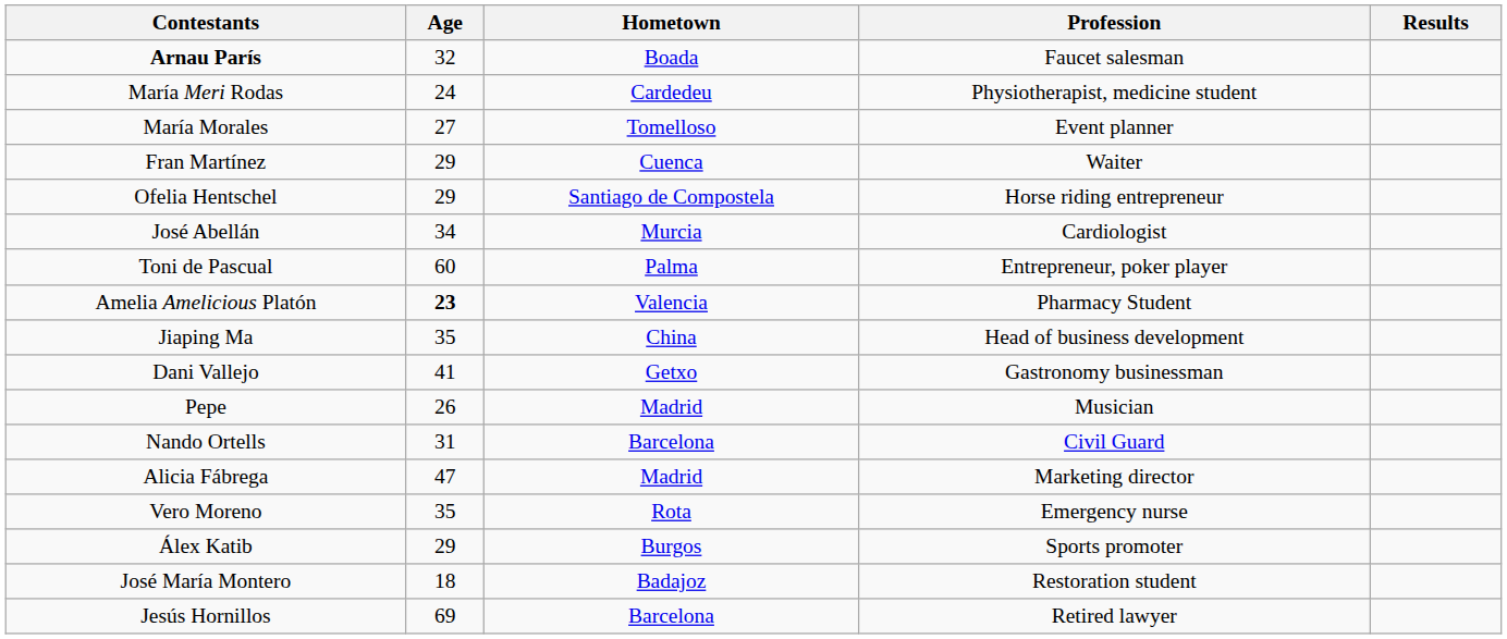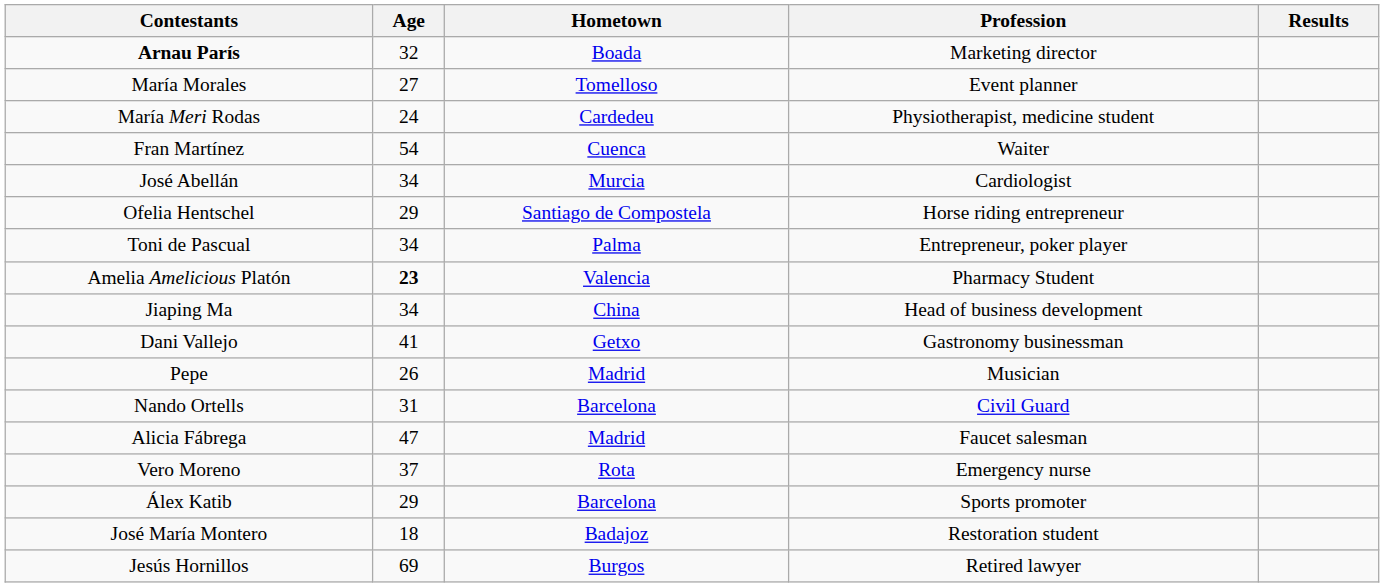 <table class="wikitable sortable" style="margin:auto; text-align:center; width:85%; font-size:95%">
 <tr>
 <th>Contestants</th>
 <th>Age</th>
 <th>Hometown</th>
 <th>Profession</th>
 <th>Results</th>
 </tr>
 <tr>
 <td><strong>Arnau París</strong></td>
 <td>32</td>
 <td><a href='#'>Boada</a></td>
-<td>Faucet salesman</td>
+<td>Marketing director</td>
+<td></td>
+</tr>
+<tr>
+<td>María Morales</td>
+<td>27</td>
+<td><a href='#'>Tomelloso</a></td>
+<td>Event planner</td>
 <td></td>
 </tr>
 <tr>
 <td>María <em>Meri</em> Rodas</td>
 <td>24</td>
 <td><a href='#'>Cardedeu</a></td>
 <td>Physiotherapist, medicine student</td>
 <td></td>
 </tr>
 <tr>
-<td>María Morales</td>
-<td>27</td>
-<td><a href='#'>Tomelloso</a></td>
-<td>Event planner</td>
+<td>Fran Martínez</td>
+<td>54</td>
+<td><a href='#'>Cuenca</a></td>
+<td>Waiter</td>
 <td></td>
 </tr>
 <tr>
-<td>Fran Martínez</td>
-<td>29</td>
-<td><a href='#'>Cuenca</a></td>
-<td>Waiter</td>
+<td>José Abellán</td>
+<td>34</td>
+<td><a href='#'>Murcia</a></td>
+<td>Cardiologist</td>
 <td></td>
 </tr>
 <tr>
 <td>Ofelia Hentschel</td>
 <td>29</td>
 <td><a href='#'>Santiago de Compostela</a></td>
 <td>Horse riding entrepreneur</td>
 <td></td>
 </tr>
 <tr>
-<td>José Abellán</td>
+<td>Toni de Pascual</td>
 <td>34</td>
-<td><a href='#'>Murcia</a></td>
-<td>Cardiologist</td>
-<td></td>
-</tr>
-<tr>
-<td>Toni de Pascual</td>
-<td>60</td>
 <td><a href='#'>Palma</a></td>
 <td>Entrepreneur, poker player</td>
 <td></td>
 </tr>
 <tr>
 <td>Amelia <em>Amelicious</em> Platón</td>
 <td><strong>23</strong></td>
 <td><a href='#'>Valencia</a></td>
 <td>Pharmacy Student</td>
 <td></td>
 </tr>
 <tr>
 <td>Jiaping Ma</td>
-<td>35</td>
+<td>34</td>
 <td><a href='#'>China</a></td>
 <td>Head of business development</td>
 <td></td>
 </tr>
 <tr>
 <td>Dani Vallejo</td>
 <td>41</td>
 <td><a href='#'>Getxo</a></td>
 <td>Gastronomy businessman</td>
 <td></td>
 </tr>
 <tr>
 <td>Pepe</td>
 <td>26</td>
 <td><a href='#'>Madrid</a></td>
 <td>Musician</td>
 <td></td>
 </tr>
 <tr>
 <td>Nando Ortells</td>
 <td>31</td>
 <td><a href='#'>Barcelona</a></td>
 <td><a href='#'>Civil Guard</a></td>
 <td></td>
 </tr>
 <tr>
 <td>Alicia Fábrega</td>
 <td>47</td>
 <td><a href='#'>Madrid</a></td>
-<td>Marketing director</td>
+<td>Faucet salesman</td>
 <td></td>
 </tr>
 <tr>
 <td>Vero Moreno</td>
-<td>35</td>
+<td>37</td>
 <td><a href='#'>Rota</a></td>
 <td>Emergency nurse</td>
 <td></td>
 </tr>
 <tr>
 <td>Álex Katib</td>
 <td>29</td>
-<td><a href='#'>Burgos</a></td>
+<td><a href='#'>Barcelona</a></td>
 <td>Sports promoter</td>
 <td></td>
 </tr>
 <tr>
 <td>José María Montero</td>
 <td>18</td>
 <td><a href='#'>Badajoz</a></td>
 <td>Restoration student</td>
 <td></td>
 </tr>
 <tr>
 <td>Jesús Hornillos</td>
 <td>69</td>
-<td><a href='#'>Barcelona</a></td>
+<td><a href='#'>Burgos</a></td>
 <td>Retired lawyer</td>
 <td></td>
 </tr>
 </table>
